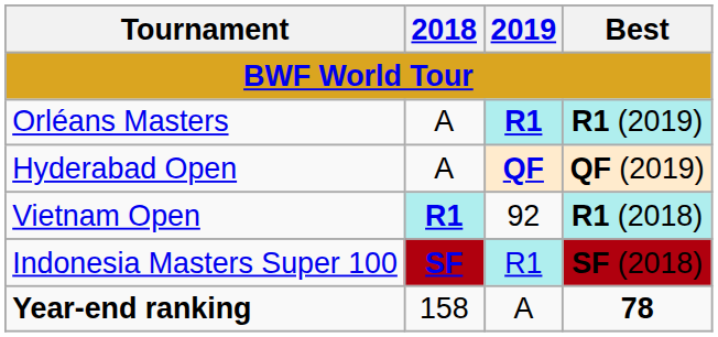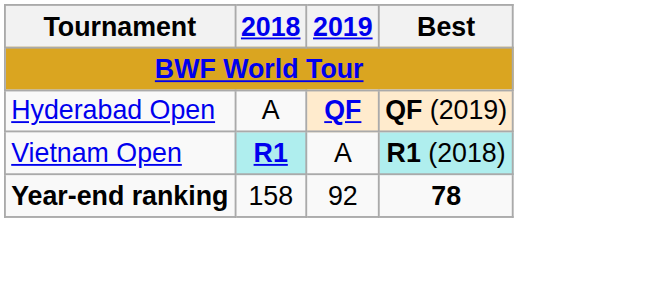 <table style='font-size: 90%; text-align:center;' class='wikitable'>
 <tr>
 <th>Tournament</th>
 <th><a href='#'>2018</a></th>
 <th><a href='#'>2019</a></th>
 <th>Best</th>
 </tr>
 <tr bgcolor=DAA520>
 <td colspan="4" align=center><strong><a href='#'>BWF World Tour</a></strong></td>
 </tr>
 <tr>
-<td align=left><a href='#'>Orléans Masters</a></td>
-<td>A</td>
-<td bgcolor=AFEEEE><a href='#'><strong>R1</strong></a></td>
-<td bgcolor=AFEEEE><strong>R1</strong> (2019)</td>
-</tr>
-<tr>
 <td align=left><a href='#'>Hyderabad Open</a></td>
 <td>A</td>
 <td bgcolor=FFEBCD><a href='#'><strong>QF</strong></a></td>
 <td bgcolor=FFEBCD><strong>QF</strong> (2019)</td>
 </tr>
 <tr>
 <td align=left><a href='#'>Vietnam Open</a></td>
 <td bgcolor=AFEEEE><a href='#'><strong>R1</strong></a></td>
-<td>92</td>
+<td>A</td>
 <td bgcolor=AFEEEE><strong>R1</strong> (2018)</td>
-</tr>
-<tr>
-<td align=left><a href='#'>Indonesia Masters Super 100</a></td>
-<td bgcolor=Bronze><a href='#'><strong>SF</strong></a></td>
-<td bgcolor=AFEEEE><a href='#'>R1</a></td>
-<td bgcolor=Bronze><strong>SF</strong> (2018)</td>
 </tr>
 <tr>
 <td align=left><strong>Year-end ranking</strong></td>
 <td>158</td>
-<td>A</td>
+<td>92</td>
 <td><strong>78</strong></td>
 </tr>
 </table>
